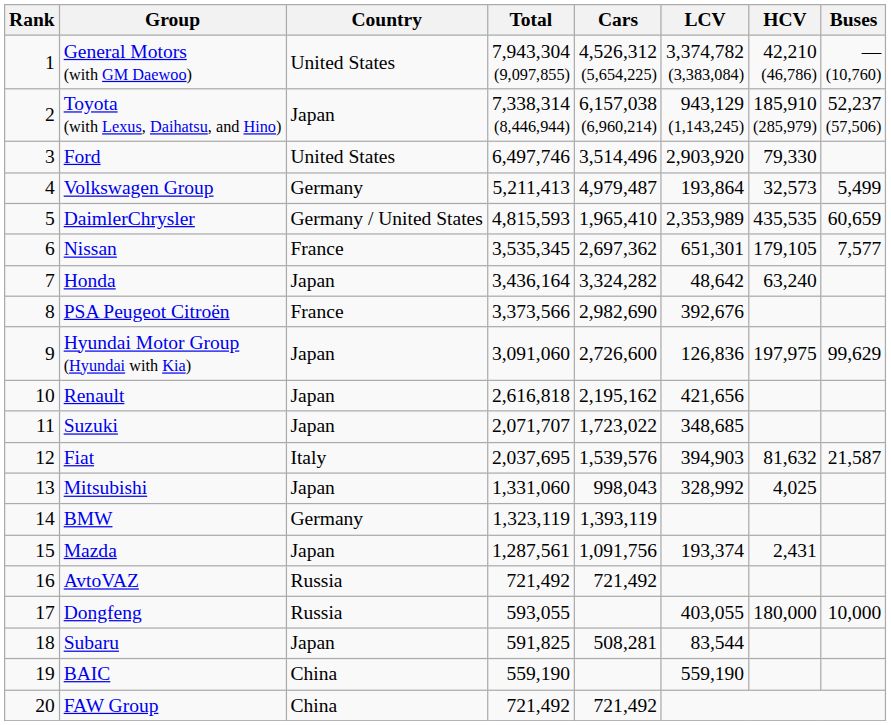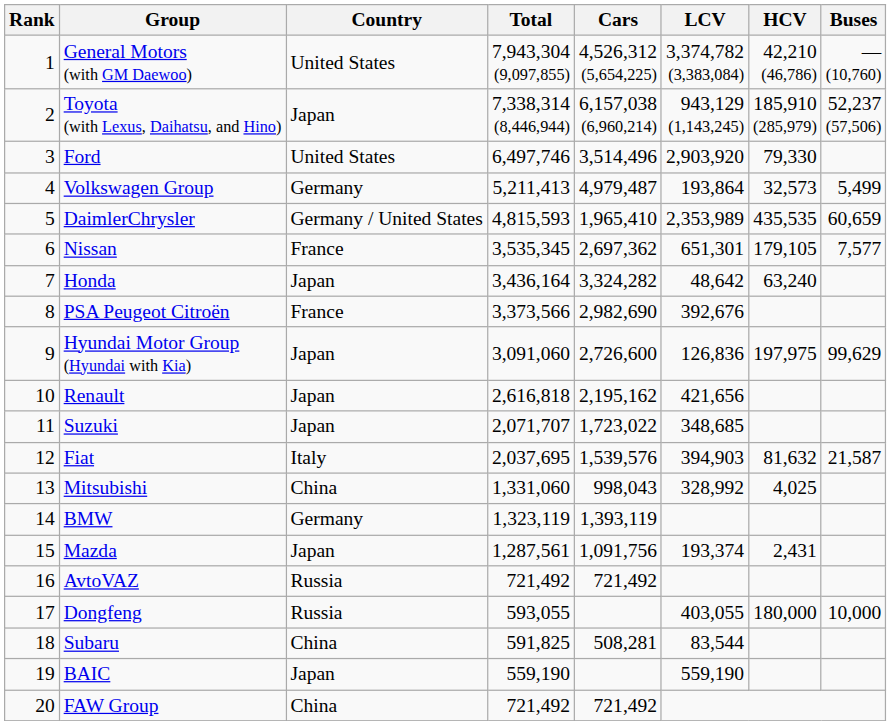 <table class="wikitable sortable" style="text-align:right;">
 <tr>
 <th>Rank</th>
 <th>Group</th>
 <th>Country</th>
 <th data-sort-type=number>Total</th>
 <th data-sort-type=number>Cars</th>
 <th data-sort-type=number>LCV</th>
 <th data-sort-type=number>HCV</th>
 <th data-sort-type=number>Buses</th>
 </tr>
 <tr>
 <td>1</td>
 <td style="text-align:left;"><a href='#'>General Motors</a> <br> <small>(with <a href='#'>GM Daewoo</a>)</small></td>
 <td style="text-align:left;">United States</td>
 <td>7,943,304 <br> <small>(9,097,855)</small></td>
 <td>4,526,312 <br> <small>(5,654,225)</small></td>
 <td>3,374,782 <br> <small>(3,383,084)</small></td>
 <td>42,210 <br> <small>(46,786)</small></td>
 <td>— <br> <small>(10,760)</small></td>
 </tr>
 <tr>
 <td>2</td>
 <td style="text-align:left;"><a href='#'>Toyota</a> <br> <small>(with <a href='#'>Lexus</a>, <a href='#'>Daihatsu</a>, and <a href='#'>Hino</a>)</small></td>
 <td style="text-align:left;">Japan</td>
 <td>7,338,314 <br> <small>(8,446,944)</small></td>
 <td>6,157,038 <br> <small>(6,960,214)</small></td>
 <td>943,129 <br> <small>(1,143,245)</small></td>
 <td>185,910 <br> <small>(285,979)</small></td>
 <td>52,237 <br> <small>(57,506)</small></td>
 </tr>
 <tr>
 <td>3</td>
 <td style="text-align:left;"><a href='#'>Ford</a></td>
 <td style="text-align:left;">United States</td>
 <td>6,497,746</td>
 <td>3,514,496</td>
 <td>2,903,920</td>
 <td>79,330</td>
 <td></td>
 </tr>
 <tr>
 <td>4</td>
 <td style="text-align:left;"><a href='#'>Volkswagen Group</a></td>
 <td style="text-align:left;">Germany</td>
 <td>5,211,413</td>
 <td>4,979,487</td>
 <td>193,864</td>
 <td>32,573</td>
 <td>5,499</td>
 </tr>
 <tr>
 <td>5</td>
 <td style="text-align:left;"><a href='#'>DaimlerChrysler</a></td>
 <td style="text-align:left;">Germany / United States</td>
 <td>4,815,593</td>
 <td>1,965,410</td>
 <td>2,353,989</td>
 <td>435,535</td>
 <td>60,659</td>
 </tr>
 <tr>
 <td>6</td>
 <td style="text-align:left;"><a href='#'>Nissan</a></td>
 <td style="text-align:left;">France</td>
 <td>3,535,345</td>
 <td>2,697,362</td>
 <td>651,301</td>
 <td>179,105</td>
 <td>7,577</td>
 </tr>
 <tr>
 <td>7</td>
 <td style="text-align:left;"><a href='#'>Honda</a></td>
 <td style="text-align:left;">Japan</td>
 <td>3,436,164</td>
 <td>3,324,282</td>
 <td>48,642</td>
 <td>63,240</td>
 <td></td>
 </tr>
 <tr>
 <td>8</td>
 <td style="text-align:left;"><a href='#'>PSA Peugeot Citroën</a></td>
 <td style="text-align:left;">France</td>
 <td>3,373,566</td>
 <td>2,982,690</td>
 <td>392,676</td>
 <td></td>
 <td></td>
 </tr>
 <tr>
 <td>9</td>
 <td style="text-align:left;"><a href='#'>Hyundai Motor Group</a> <br> <small>(<a href='#'>Hyundai</a> with <a href='#'>Kia</a>)</small></td>
 <td style="text-align:left;">Japan</td>
 <td>3,091,060</td>
 <td>2,726,600</td>
 <td>126,836</td>
 <td>197,975</td>
 <td>99,629</td>
 </tr>
 <tr>
 <td>10</td>
 <td style="text-align:left;"><a href='#'>Renault</a></td>
 <td style="text-align:left;">Japan</td>
 <td>2,616,818</td>
 <td>2,195,162</td>
 <td>421,656</td>
 <td></td>
 <td></td>
 </tr>
 <tr>
 <td>11</td>
 <td style="text-align:left;"><a href='#'>Suzuki</a></td>
 <td style="text-align:left;">Japan</td>
 <td>2,071,707</td>
 <td>1,723,022</td>
 <td>348,685</td>
 <td></td>
 <td></td>
 </tr>
 <tr>
 <td>12</td>
 <td style="text-align:left;"><a href='#'>Fiat</a></td>
 <td style="text-align:left;">Italy</td>
 <td>2,037,695</td>
 <td>1,539,576</td>
 <td>394,903</td>
 <td>81,632</td>
 <td>21,587</td>
 </tr>
 <tr>
 <td>13</td>
 <td style="text-align:left;"><a href='#'>Mitsubishi</a></td>
-<td style="text-align:left;">Japan</td>
+<td style="text-align:left;">China</td>
 <td>1,331,060</td>
 <td>998,043</td>
 <td>328,992</td>
 <td>4,025</td>
 <td></td>
 </tr>
 <tr>
 <td>14</td>
 <td style="text-align:left;"><a href='#'>BMW</a></td>
 <td style="text-align:left;">Germany</td>
 <td>1,323,119</td>
 <td>1,393,119</td>
 <td></td>
 <td></td>
 <td></td>
 </tr>
 <tr>
 <td>15</td>
 <td style="text-align:left;"><a href='#'>Mazda</a></td>
 <td style="text-align:left;">Japan</td>
 <td>1,287,561</td>
 <td>1,091,756</td>
 <td>193,374</td>
 <td>2,431</td>
 <td></td>
 </tr>
 <tr>
 <td>16</td>
 <td style="text-align:left;"><a href='#'>AvtoVAZ</a></td>
 <td style="text-align:left;">Russia</td>
 <td>721,492</td>
 <td>721,492</td>
 <td></td>
 <td></td>
 <td></td>
 </tr>
 <tr>
 <td>17</td>
 <td style="text-align:left;"><a href='#'>Dongfeng</a></td>
 <td style="text-align:left;">Russia</td>
 <td>593,055</td>
 <td></td>
 <td>403,055</td>
 <td>180,000</td>
 <td>10,000</td>
 </tr>
 <tr>
 <td>18</td>
 <td style="text-align:left;"><a href='#'>Subaru</a></td>
-<td style="text-align:left;">Japan</td>
+<td style="text-align:left;">China</td>
 <td>591,825</td>
 <td>508,281</td>
 <td>83,544</td>
 <td></td>
 <td></td>
 </tr>
 <tr>
 <td>19</td>
 <td style="text-align:left;"><a href='#'>BAIC</a></td>
-<td style="text-align:left;">China</td>
+<td style="text-align:left;">Japan</td>
 <td>559,190</td>
 <td></td>
 <td>559,190</td>
 <td></td>
 <td></td>
 </tr>
 <tr>
 <td>20</td>
 <td style="text-align:left;"><a href='#'>FAW Group</a></td>
 <td style="text-align:left;">China</td>
 <td>721,492</td>
 <td>721,492</td>
 </tr>
 </table>
